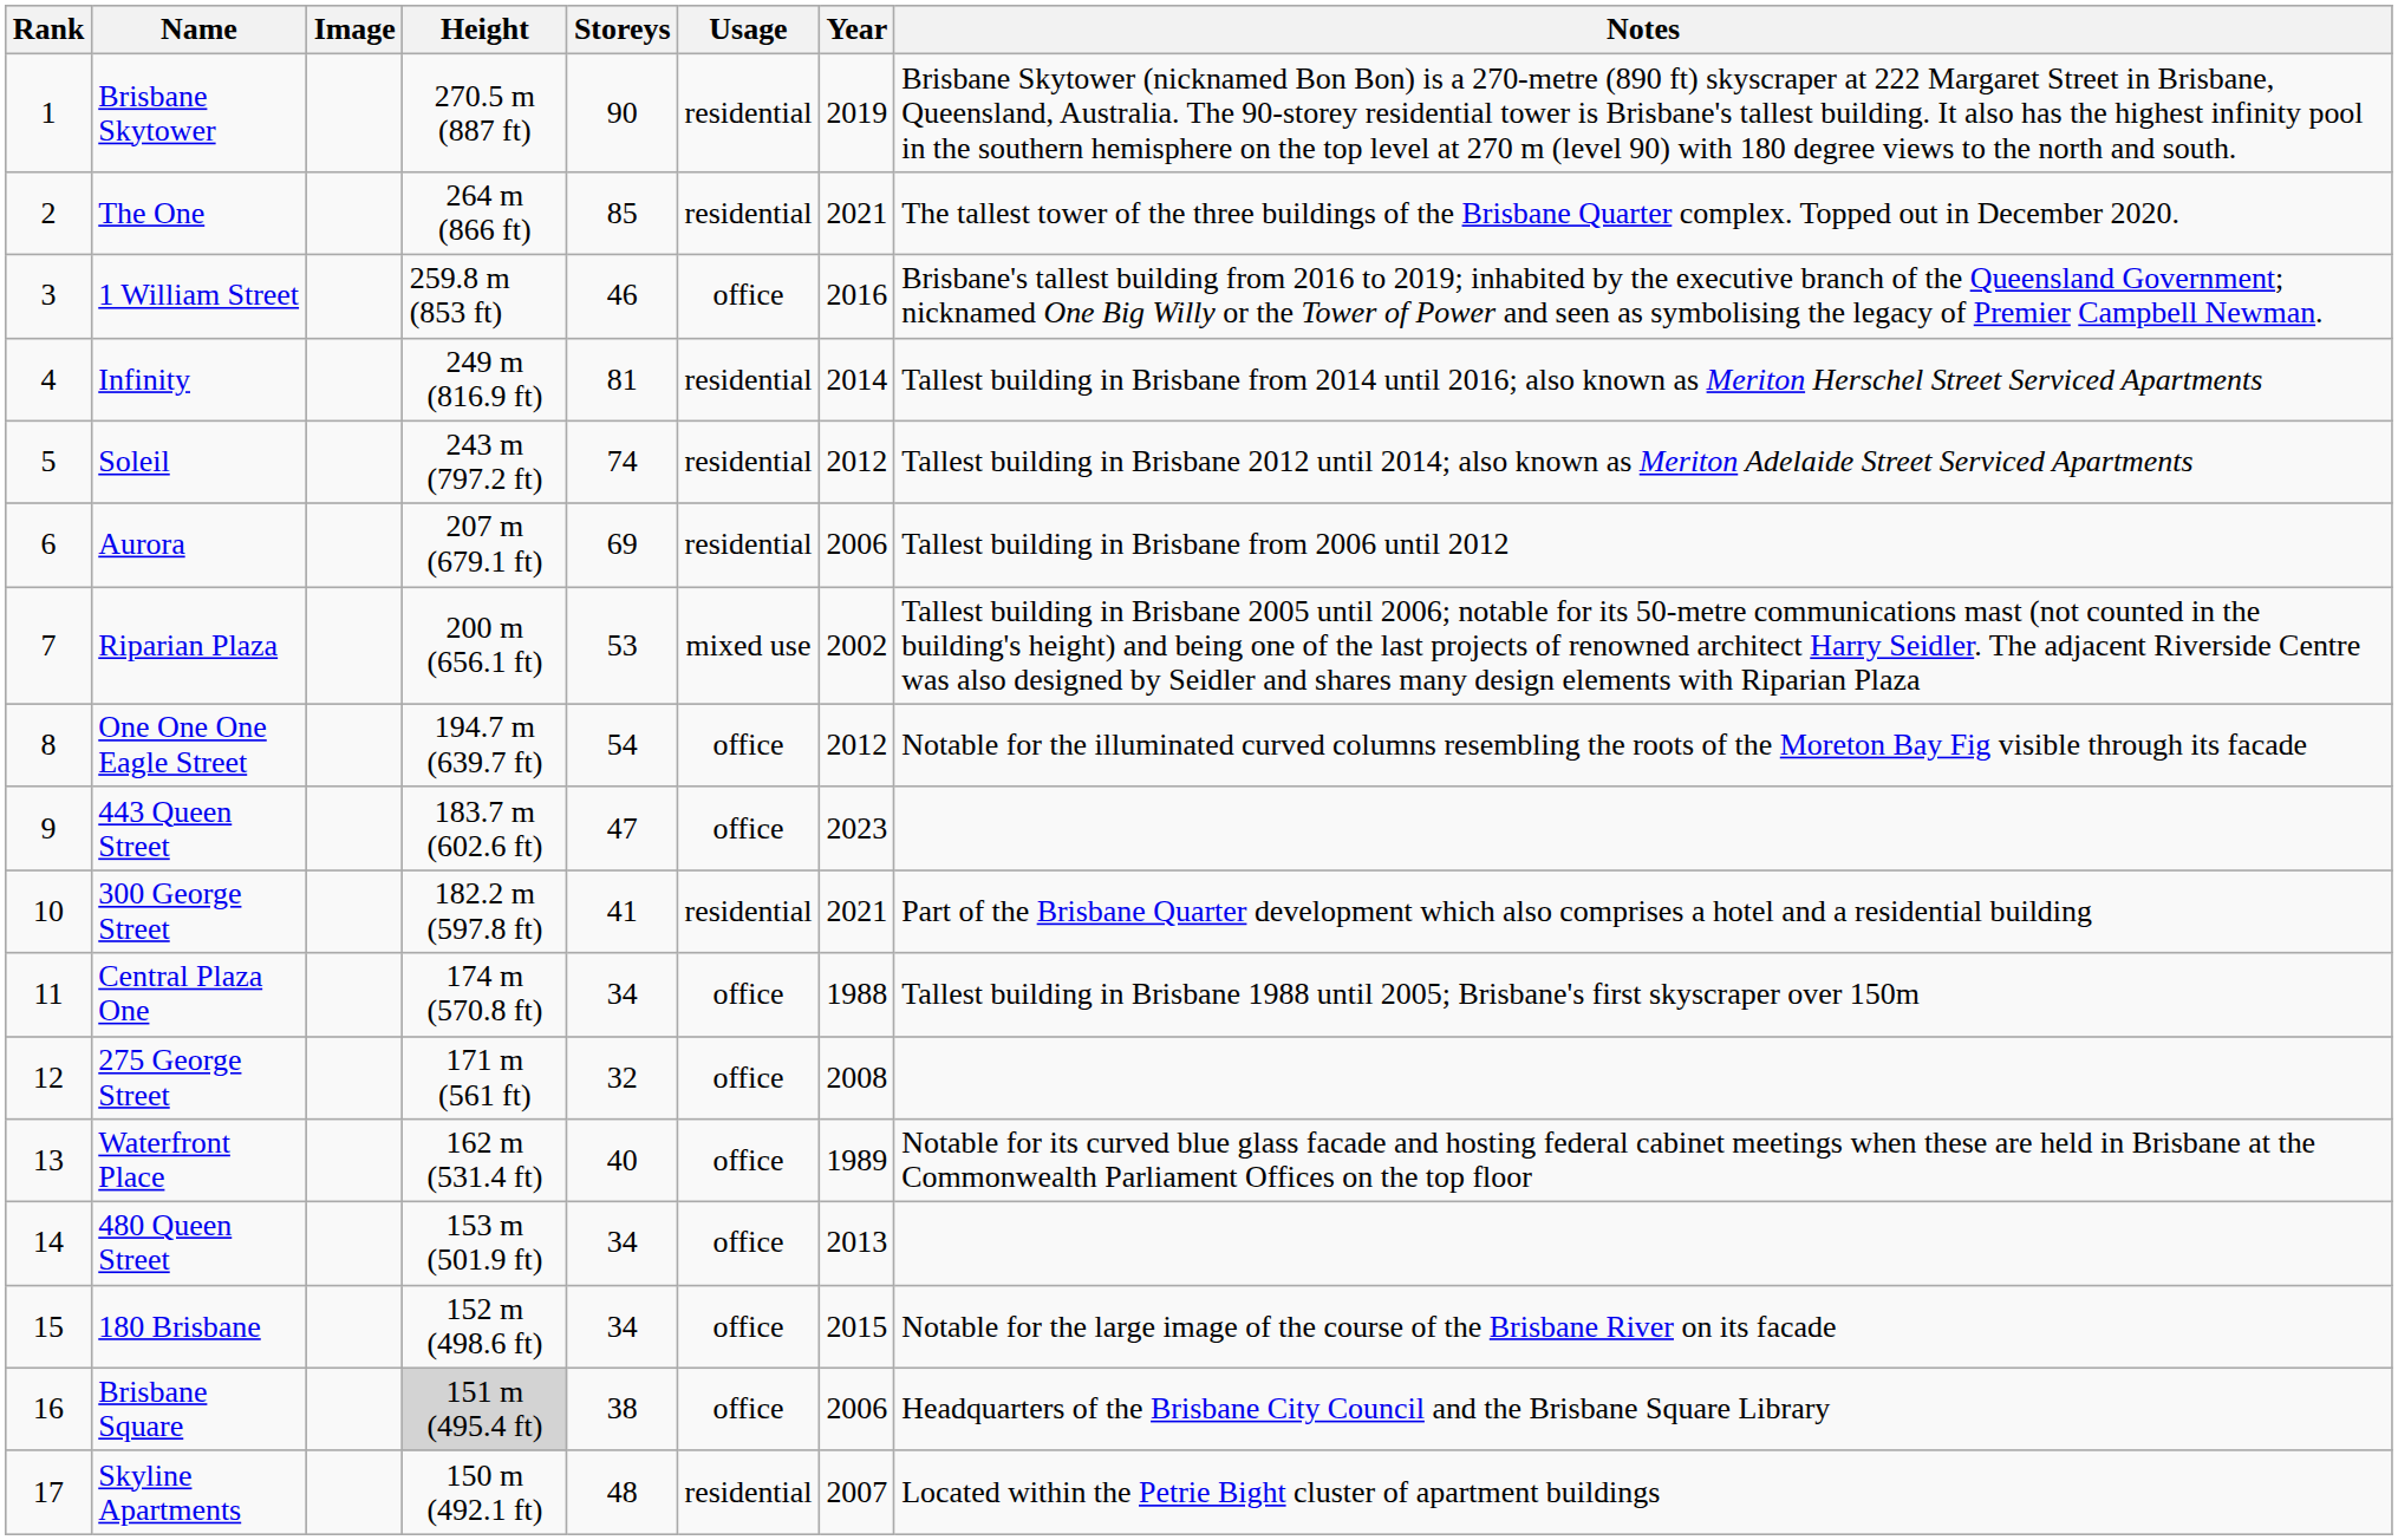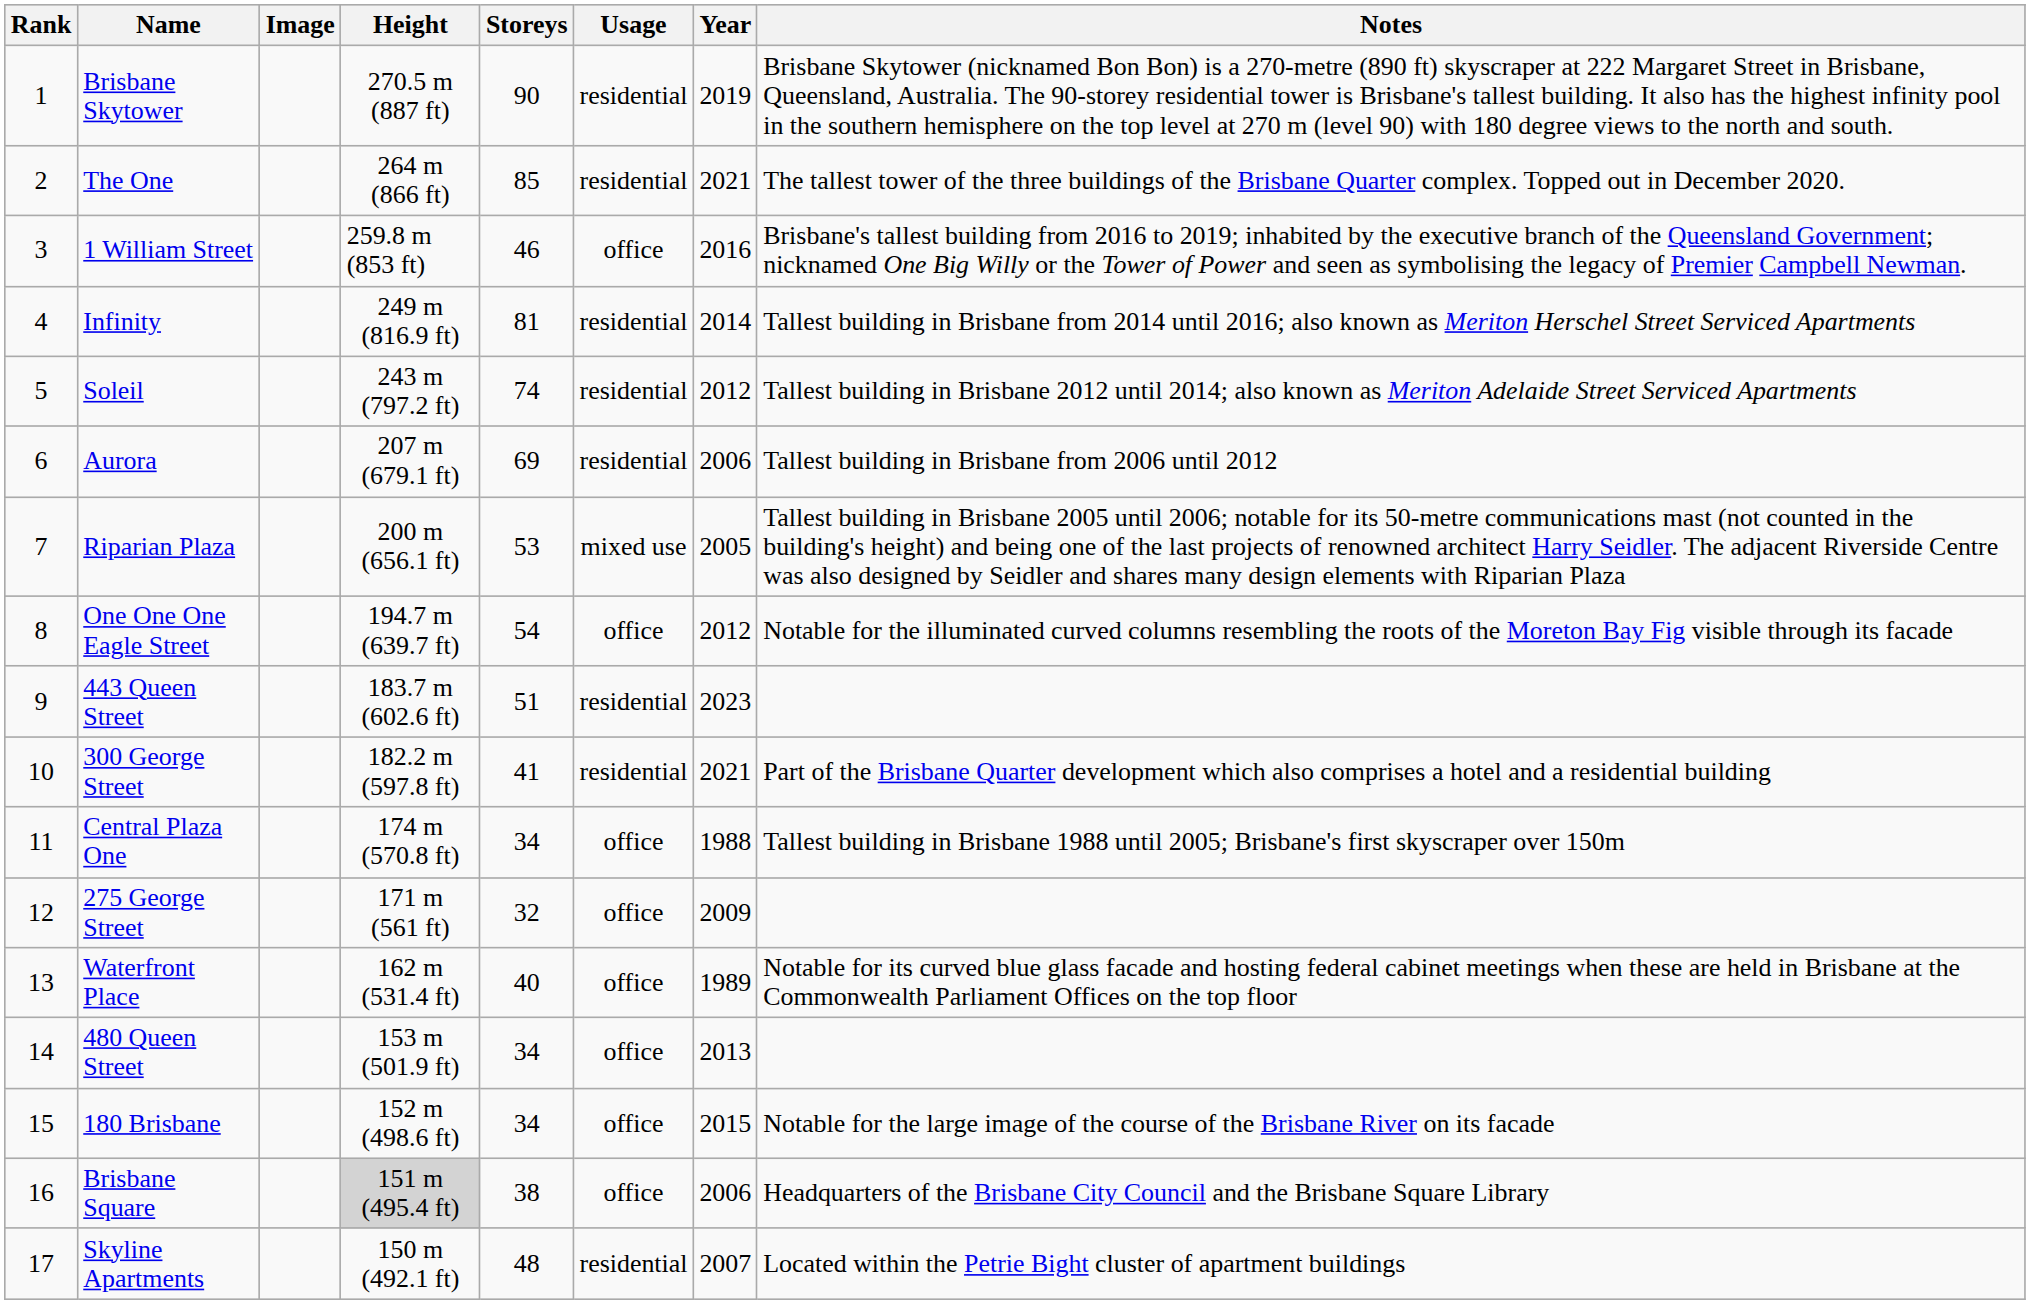 <table class="sortable wikitable">
 <tr>
 <th>Rank</th>
 <th>Name</th>
 <th class=unsortable>Image</th>
 <th>Height</th>
 <th>Storeys</th>
 <th>Usage</th>
 <th>Year</th>
 <th class=unsortable>Notes</th>
 </tr>
 <tr>
 <td align=center>1</td>
 <td><a href='#'>Brisbane Skytower</a></td>
 <td></td>
 <td align=center>270.5 m (887 ft)</td>
 <td align=center>90</td>
 <td align=center>residential</td>
 <td align=center>2019</td>
 <td>Brisbane Skytower (nicknamed Bon Bon) is a 270-metre (890 ft) skyscraper at 222 Margaret Street in Brisbane, Queensland, Australia. The 90-storey residential tower is Brisbane's tallest building. It also has the highest infinity pool in the southern hemisphere on the top level at 270 m (level 90) with 180 degree views to the north and south.</td>
 </tr>
 <tr>
 <td align=center>2</td>
 <td><a href='#'>The One</a></td>
 <td></td>
 <td align=center>264 m (866 ft)</td>
 <td align=center>85</td>
 <td align=center>residential</td>
 <td align=center>2021</td>
 <td>The tallest tower of the three buildings of the <a href='#'>Brisbane Quarter</a> complex. Topped out in December 2020.</td>
 </tr>
 <tr>
 <td align=center>3</td>
 <td><a href='#'>1 William Street</a></td>
 <td></td>
 <td>259.8 m (853 ft)</td>
 <td align=center>46</td>
 <td align=center>office</td>
 <td align=center>2016</td>
 <td>Brisbane's tallest building from 2016 to 2019; inhabited by the executive branch of the <a href='#'>Queensland Government</a>; nicknamed <em>One Big Willy</em> or the <em>Tower of Power</em> and seen as symbolising the legacy of <a href='#'>Premier</a> <a href='#'>Campbell Newman</a>.</td>
 </tr>
 <tr>
 <td align=center>4</td>
 <td><a href='#'>Infinity</a></td>
 <td></td>
 <td align=center>249 m (816.9 ft)</td>
 <td align=center>81</td>
 <td align=center>residential</td>
 <td align=center>2014</td>
 <td>Tallest building in Brisbane from 2014 until 2016; also known as <em><a href='#'>Meriton</a> Herschel Street Serviced Apartments</em></td>
 </tr>
 <tr>
 <td align=center>5</td>
 <td><a href='#'>Soleil</a></td>
 <td></td>
 <td align=center>243 m (797.2 ft)</td>
 <td align=center>74</td>
 <td align=center>residential</td>
 <td align=center>2012</td>
 <td>Tallest building in Brisbane 2012 until 2014; also known as <em><a href='#'>Meriton</a> Adelaide Street Serviced Apartments</em></td>
 </tr>
 <tr>
 <td align=center>6</td>
 <td><a href='#'>Aurora</a></td>
 <td></td>
 <td align=center>207 m (679.1 ft)</td>
 <td align=center>69</td>
 <td align=center>residential</td>
 <td align=center>2006</td>
 <td>Tallest building in Brisbane from 2006 until 2012</td>
 </tr>
 <tr>
 <td align=center>7</td>
 <td><a href='#'>Riparian Plaza</a></td>
 <td></td>
 <td align=center>200 m (656.1 ft)</td>
 <td align=center>53</td>
 <td align=center>mixed use</td>
-<td align=center>2002</td>
+<td align=center>2005</td>
 <td>Tallest building in Brisbane 2005 until 2006; notable for its 50-metre communications mast (not counted in the building's height) and being one of the last projects of renowned architect <a href='#'>Harry Seidler</a>. The adjacent Riverside Centre was also designed by Seidler and shares many design elements with Riparian Plaza</td>
 </tr>
 <tr>
 <td align=center>8</td>
 <td><a href='#'>One One One Eagle Street</a></td>
 <td></td>
 <td align=center>194.7 m (639.7 ft)</td>
 <td align=center>54</td>
 <td align=center>office</td>
 <td align=center>2012</td>
 <td>Notable for the illuminated curved columns resembling the roots of the <a href='#'>Moreton Bay Fig</a> visible through its facade</td>
 </tr>
 <tr>
 <td align=center>9</td>
 <td><a href='#'>443 Queen Street</a></td>
 <td></td>
 <td align=center>183.7 m (602.6 ft)</td>
-<td align=center>47</td>
-<td align=center>office</td>
+<td align=center>51</td>
+<td align=center>residential</td>
 <td align=center>2023</td>
 </tr>
 <tr>
 <td align=center>10</td>
 <td><a href='#'>300 George Street</a></td>
 <td></td>
 <td align=center>182.2 m (597.8 ft)</td>
 <td align=center>41</td>
 <td align=center>residential</td>
 <td align=center>2021</td>
 <td>Part of the <a href='#'>Brisbane Quarter</a> development which also comprises a hotel and a residential building</td>
 </tr>
 <tr>
 <td align=center>11</td>
 <td><a href='#'>Central Plaza One</a></td>
 <td></td>
 <td align=center>174 m (570.8 ft)</td>
 <td align=center>34</td>
 <td align=center>office</td>
 <td align=center>1988</td>
 <td>Tallest building in Brisbane 1988 until 2005; Brisbane's first skyscraper over 150m</td>
 </tr>
 <tr>
 <td align=center>12</td>
 <td><a href='#'>275 George Street</a></td>
 <td></td>
 <td align=center>171 m (561 ft)</td>
 <td align=center>32</td>
 <td align=center>office</td>
-<td align=center>2008</td>
+<td align=center>2009</td>
 <td></td>
 </tr>
 <tr>
 <td align=center>13</td>
 <td><a href='#'>Waterfront Place</a></td>
 <td></td>
 <td align=center>162 m (531.4 ft)</td>
 <td align=center>40</td>
 <td align=center>office</td>
 <td align=center>1989</td>
 <td>Notable for its curved blue glass facade and hosting federal cabinet meetings when these are held in Brisbane at the Commonwealth Parliament Offices on the top floor</td>
 </tr>
 <tr>
 <td align=center>14</td>
 <td><a href='#'>480 Queen Street</a></td>
 <td></td>
 <td align=center>153 m (501.9 ft)</td>
 <td align=center>34</td>
 <td align=center>office</td>
 <td align=center>2013</td>
 <td></td>
 </tr>
 <tr>
 <td align=center>15</td>
 <td><a href='#'>180 Brisbane</a></td>
 <td></td>
 <td align=center>152 m (498.6 ft)</td>
 <td align=center>34</td>
 <td align=center>office</td>
 <td align=center>2015</td>
 <td>Notable for the large image of the course of the <a href='#'>Brisbane River</a> on its facade</td>
 </tr>
 <tr>
 <td align=center>16</td>
 <td><a href='#'>Brisbane Square</a></td>
 <td></td>
 <td align=center style="background: lightgrey;">151 m (495.4 ft)</td>
 <td align=center>38</td>
 <td align=center>office</td>
 <td align=center>2006</td>
 <td>Headquarters of the <a href='#'>Brisbane City Council</a> and the Brisbane Square Library</td>
 </tr>
 <tr>
 <td align=center>17</td>
 <td><a href='#'>Skyline Apartments</a></td>
 <td></td>
 <td align=center>150 m (492.1 ft)</td>
 <td align=center>48</td>
 <td align=center>residential</td>
 <td align=center>2007</td>
 <td>Located within the <a href='#'>Petrie Bight</a> cluster of apartment buildings</td>
 </tr>
 </table>
